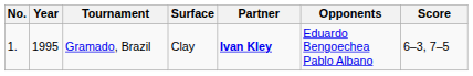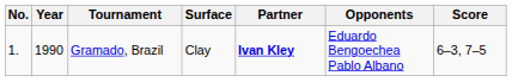 <table class="sortable wikitable" style=font-size:97%>
 <tr>
 <th style="width:20px" class="unsortable">No.</th>
 <th style="width:40px">Year</th>
 <th style="width:220px">Tournament</th>
 <th style="width:50px">Surface</th>
 <th style="width:200px">Partner</th>
 <th style="width:200px">Opponents</th>
 <th style="width:160px" class="unsortable">Score</th>
 </tr>
 <tr>
 <td>1.</td>
-<td>1995</td>
+<td>1990</td>
 <td><a href='#'>Gramado</a>, Brazil</td>
 <td>Clay</td>
 <td><strong> <a href='#'>Ivan Kley</a></strong></td>
 <td> <a href='#'>Eduardo Bengoechea</a><br> <a href='#'>Pablo Albano</a></td>
 <td>6–3, 7–5</td>
 </tr>
 </table>
